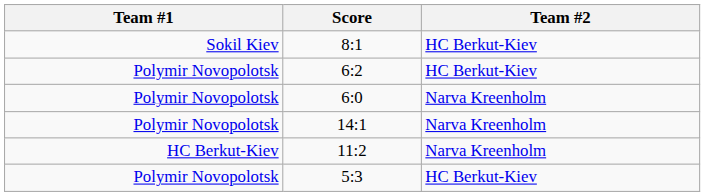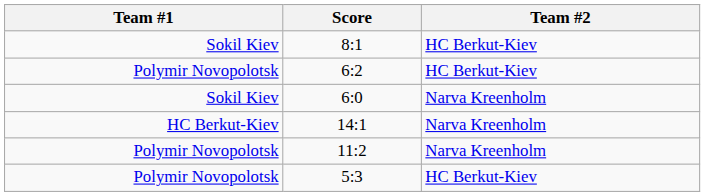 <table class="wikitable" style="text-align: center;">
 <tr>
 <th width=22%>Team #1</th>
 <th width=11%>Score</th>
 <th width=22%>Team #2</th>
 </tr>
 <tr>
 <td style="text-align: right;"><a href='#'>Sokil Kiev</a> </td>
 <td>8:1</td>
 <td style="text-align: left;"> <a href='#'>HC Berkut-Kiev</a></td>
 </tr>
 <tr>
 <td style="text-align: right;"><a href='#'>Polymir Novopolotsk</a> </td>
 <td>6:2</td>
 <td style="text-align: left;"> <a href='#'>HC Berkut-Kiev</a></td>
 </tr>
 <tr>
-<td style="text-align: right;"><a href='#'>Polymir Novopolotsk</a> </td>
+<td style="text-align: right;"><a href='#'>Sokil Kiev</a> </td>
 <td>6:0</td>
 <td style="text-align: left;"> <a href='#'>Narva Kreenholm</a></td>
 </tr>
 <tr>
-<td style="text-align: right;"><a href='#'>Polymir Novopolotsk</a> </td>
+<td style="text-align: right;"><a href='#'>HC Berkut-Kiev</a> </td>
 <td>14:1</td>
 <td style="text-align: left;"> <a href='#'>Narva Kreenholm</a></td>
 </tr>
 <tr>
-<td style="text-align: right;"><a href='#'>HC Berkut-Kiev</a> </td>
+<td style="text-align: right;"><a href='#'>Polymir Novopolotsk</a> </td>
 <td>11:2</td>
 <td style="text-align: left;"> <a href='#'>Narva Kreenholm</a></td>
 </tr>
 <tr>
 <td style="text-align: right;"><a href='#'>Polymir Novopolotsk</a> </td>
 <td>5:3</td>
 <td style="text-align: left;"> <a href='#'>HC Berkut-Kiev</a></td>
 </tr>
 </table>
